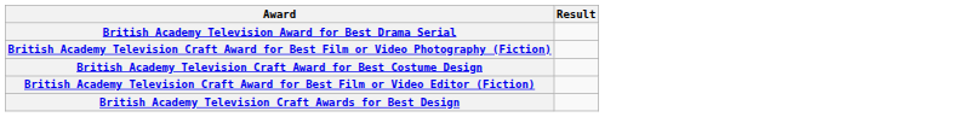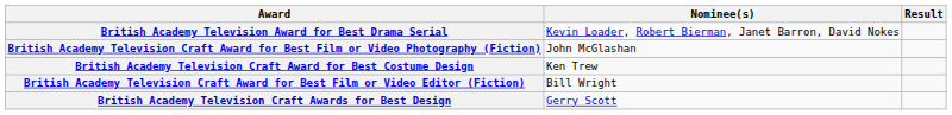 <table class="wikitable plainrowheaders sortable">
 <tr>
 <th scope="col">Award</th>
+<th scope="col">Nominee(s)</th>
 <th scope="col">Result</th>
 </tr>
 <tr>
 <th scope="row"><a href='#'>British Academy Television Award for Best Drama Serial</a></th>
+<td><a href='#'>Kevin Loader</a>, <a href='#'>Robert Bierman</a>, Janet Barron, David Nokes</td>
 <td></td>
 </tr>
 <tr>
 <th scope="row"><a href='#'>British Academy Television Craft Award for Best Film or Video Photography (Fiction)</a></th>
+<td>John McGlashan</td>
 <td></td>
 </tr>
 <tr>
 <th scope="row"><a href='#'>British Academy Television Craft Award for Best Costume Design</a></th>
+<td>Ken Trew</td>
 <td></td>
 </tr>
 <tr>
 <th scope="row"><a href='#'>British Academy Television Craft Award for Best Film or Video Editor (Fiction)</a></th>
+<td>Bill Wright</td>
 <td></td>
 </tr>
 <tr>
 <th scope="row"><a href='#'>British Academy Television Craft Awards for Best Design</a></th>
+<td><a href='#'>Gerry Scott</a></td>
 <td></td>
 </tr>
 </table>
